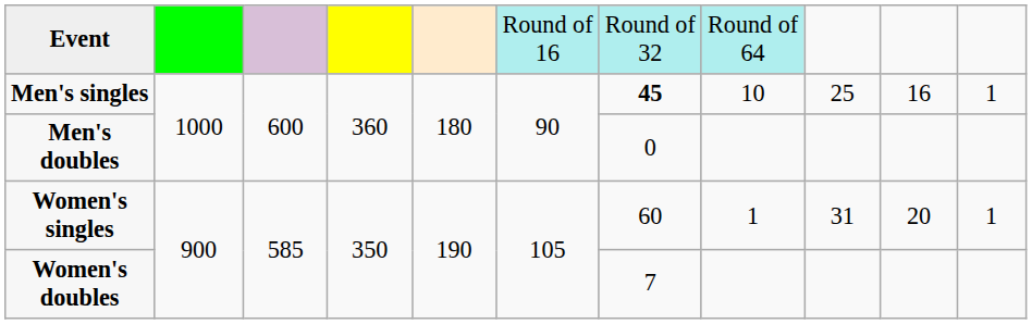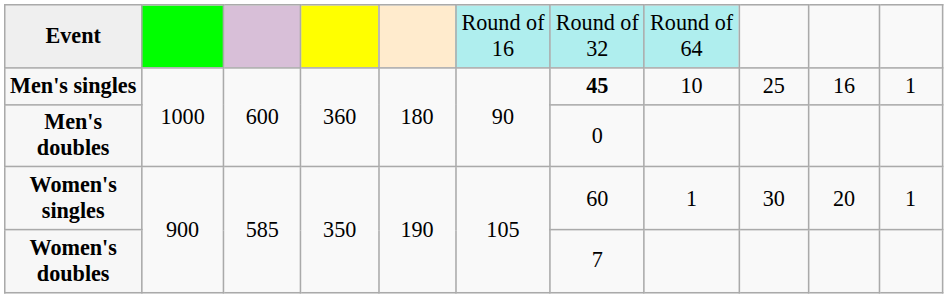 <table class=wikitable style=font-size:90%;text-align:center>
 <tr>
 <td style="width:130px; background:#efefef;"><strong>Event</strong></td>
 <td style="width:80px; background:lime;"></td>
 <td style="width:85px; background:thistle;"></td>
 <td style="width:85px; background:#ff0;"></td>
 <td style="width:85px; background:#ffebcd;"></td>
 <td style="width:85px; background:#afeeee;">Round of 16</td>
 <td style="width:85px; background:#afeeee;">Round of 32</td>
 <td style="width:85px; background:#afeeee;">Round of 64</td>
 <td width=85></td>
 <td width=85></td>
 <td width=85></td>
 </tr>
 <tr>
 <th style="background:#f7f7f7;">Men's singles</th>
 <td rowspan=2>1000</td>
 <td rowspan=2>600</td>
 <td rowspan=2>360</td>
 <td rowspan=2>180</td>
 <td rowspan=2>90</td>
 <td><strong>45</strong></td>
 <td>10</td>
 <td>25</td>
 <td>16</td>
 <td>1</td>
 </tr>
 <tr>
 <th style="background:#f7f7f7;">Men's doubles</th>
 <td>0</td>
 <td></td>
 <td></td>
 <td></td>
 <td></td>
 </tr>
 <tr>
 <th style="background:#f7f7f7;">Women's singles</th>
 <td rowspan=2>900</td>
 <td rowspan=2>585</td>
 <td rowspan=2>350</td>
 <td rowspan=2>190</td>
 <td rowspan=2>105</td>
 <td>60</td>
 <td>1</td>
-<td>31</td>
+<td>30</td>
 <td>20</td>
 <td>1</td>
 </tr>
 <tr>
 <th style="background:#f7f7f7;">Women's doubles</th>
 <td>7</td>
 <td></td>
 <td></td>
 <td></td>
 <td></td>
 </tr>
 </table>
